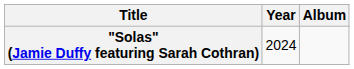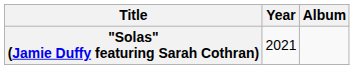 <table class="wikitable plainrowheaders" style="text-align:center;">
 <tr>
 <th scope="col">Title</th>
 <th scope="col">Year</th>
 <th scope="col">Album</th>
 </tr>
 <tr>
 <th scope="row">"Solas"<br><span>(<a href='#'>Jamie Duffy</a> featuring Sarah Cothran)</span></th>
-<td>2024</td>
+<td>2021</td>
 <td></td>
 </tr>
 </table>
